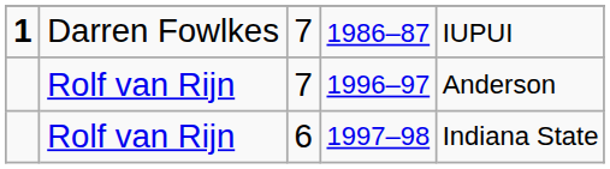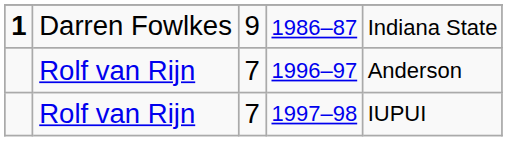 <table class="wikitable">
 <tr>
 </tr>
 <tr>
 <td><strong>1</strong></td>
 <td>Darren Fowlkes</td>
-<td>7</td>
+<td>9</td>
 <td style="font-size:80%;"><a href='#'>1986–87</a></td>
-<td style="font-size:80%;">IUPUI</td>
+<td style="font-size:80%;">Indiana State</td>
 </tr>
 <tr>
 <td></td>
 <td><a href='#'>Rolf van Rijn</a></td>
 <td>7</td>
 <td style="font-size:80%;"><a href='#'>1996–97</a></td>
 <td style="font-size:80%;">Anderson</td>
 </tr>
 <tr>
 <td></td>
 <td><a href='#'>Rolf van Rijn</a></td>
-<td>6</td>
+<td>7</td>
 <td style="font-size:80%;"><a href='#'>1997–98</a></td>
-<td style="font-size:80%;">Indiana State</td>
+<td style="font-size:80%;">IUPUI</td>
 </tr>
 </table>
